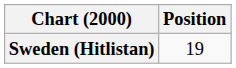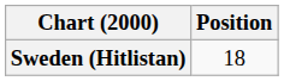 <table class="wikitable plainrowheaders" style="text-align:center">
 <tr>
 <th>Chart (2000)</th>
 <th>Position</th>
 </tr>
 <tr>
 <th scope="row">Sweden (Hitlistan)</th>
-<td>19</td>
+<td>18</td>
 </tr>
 </table>
